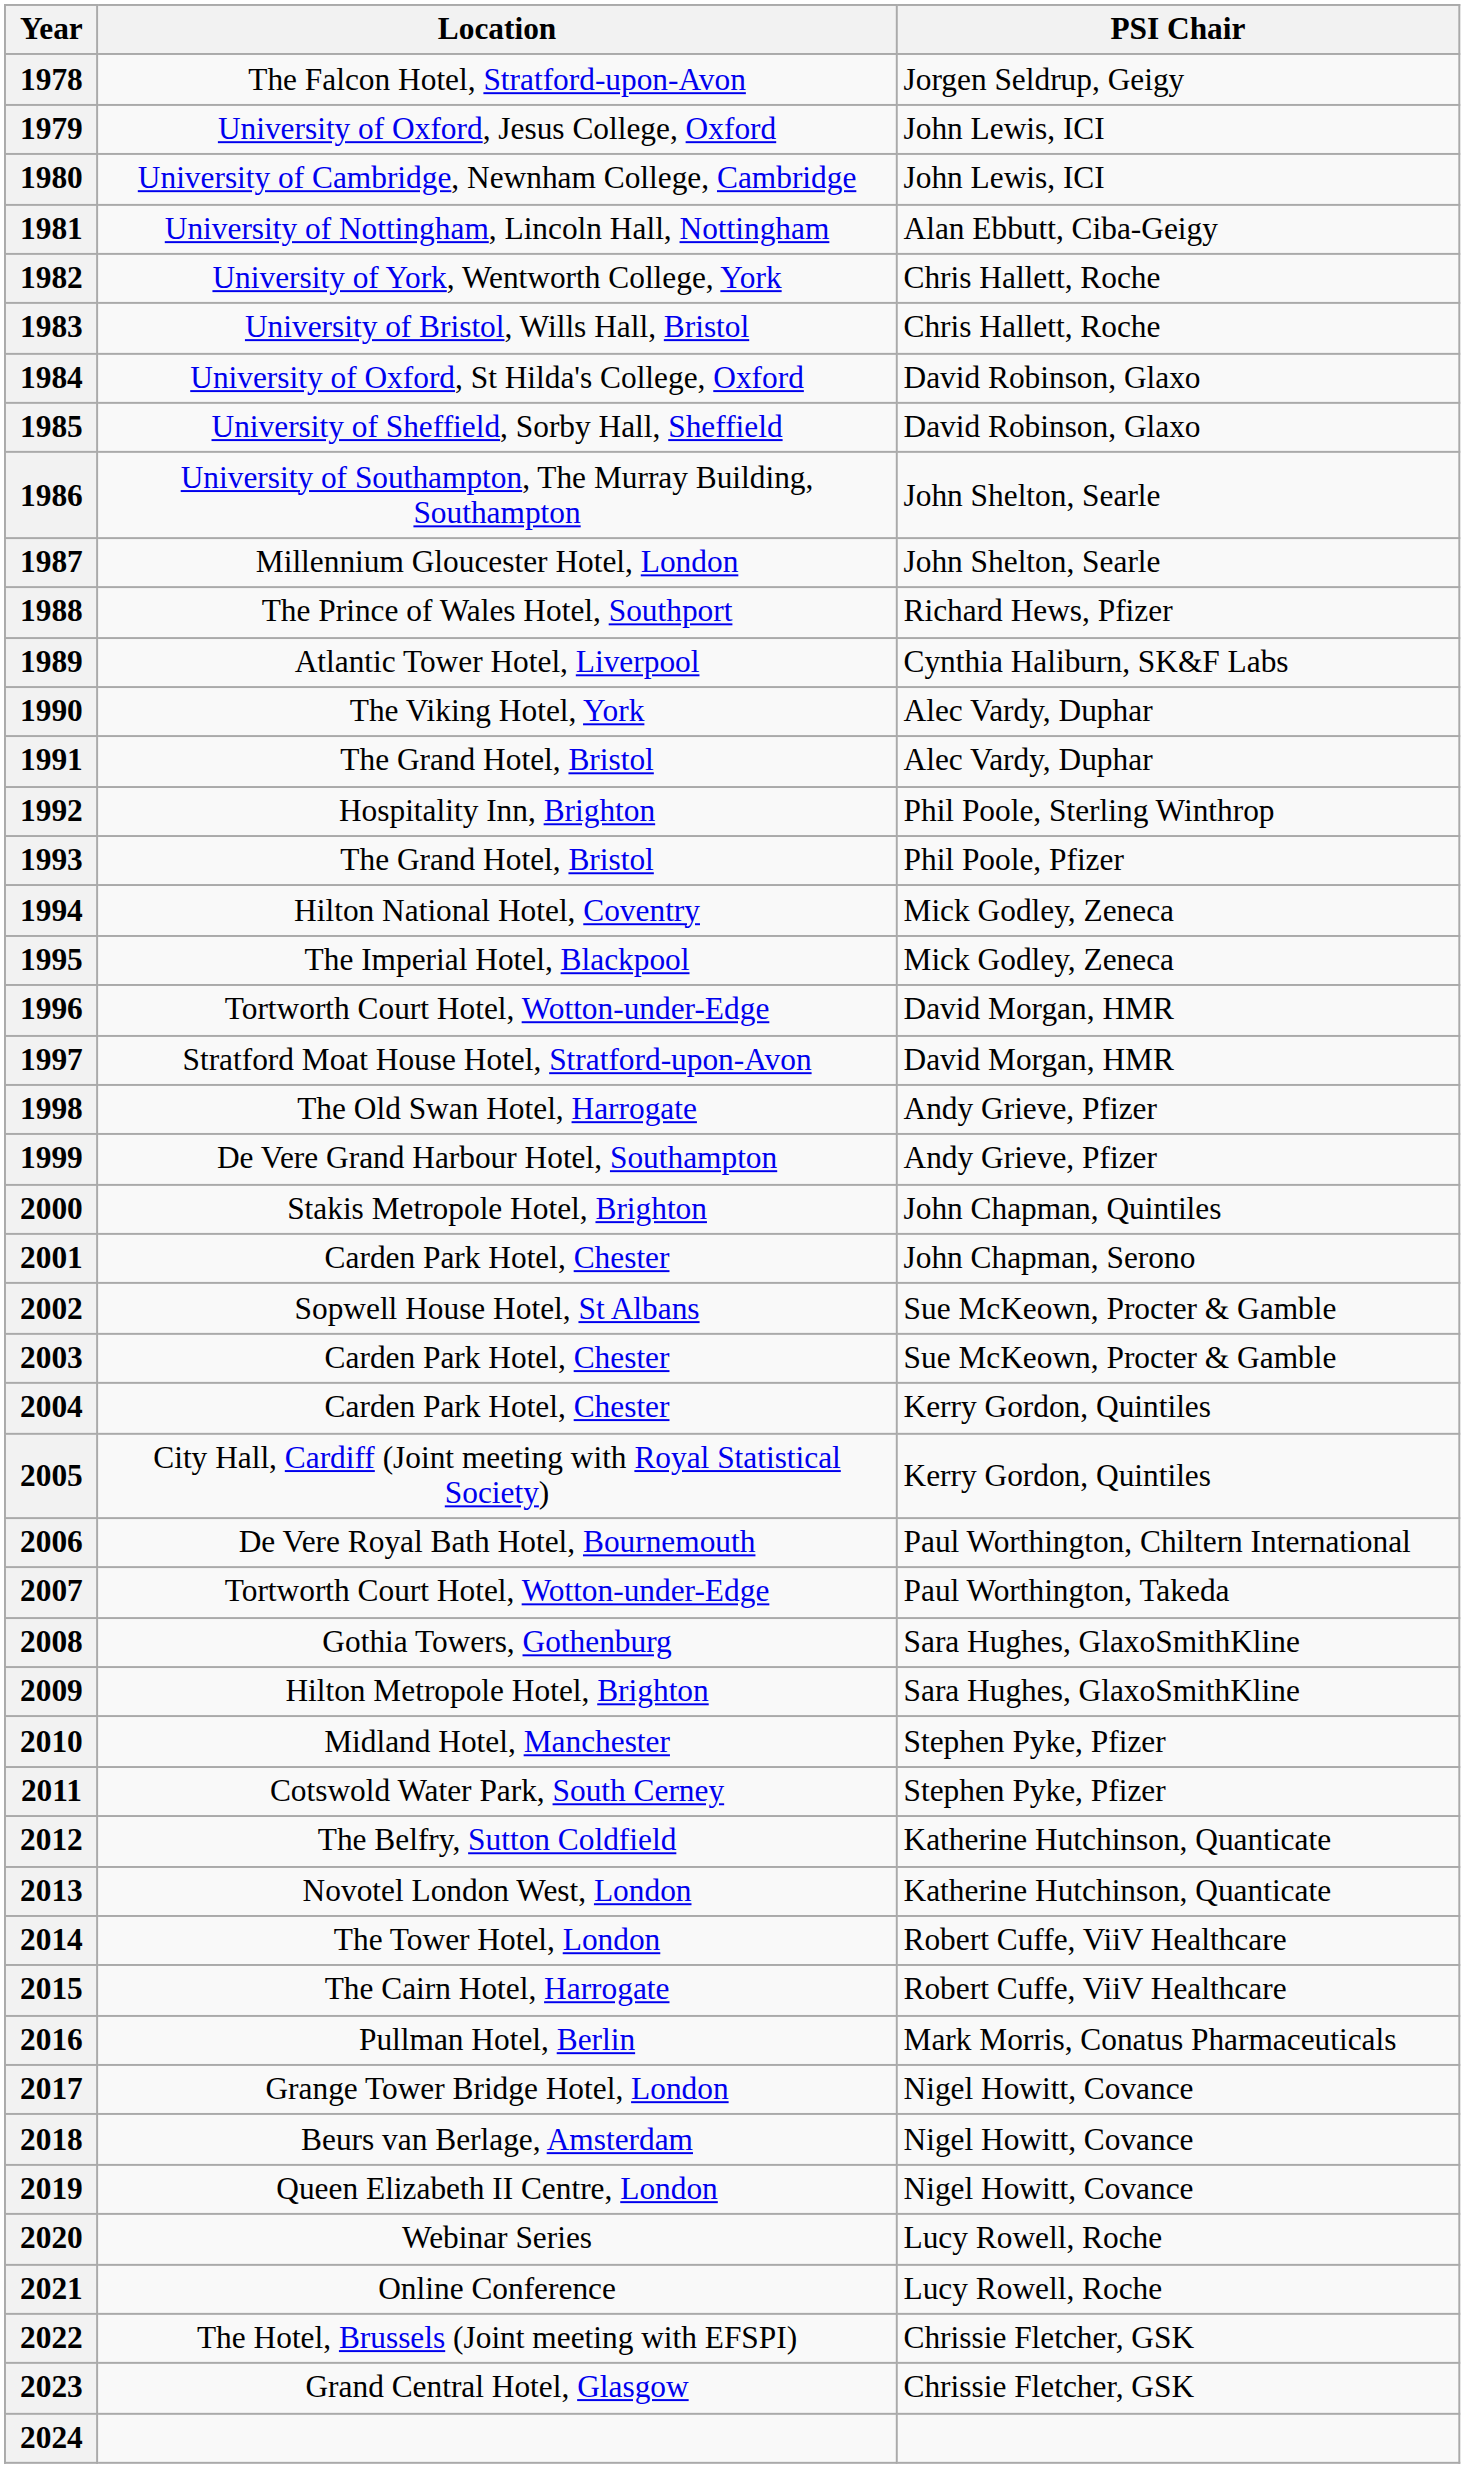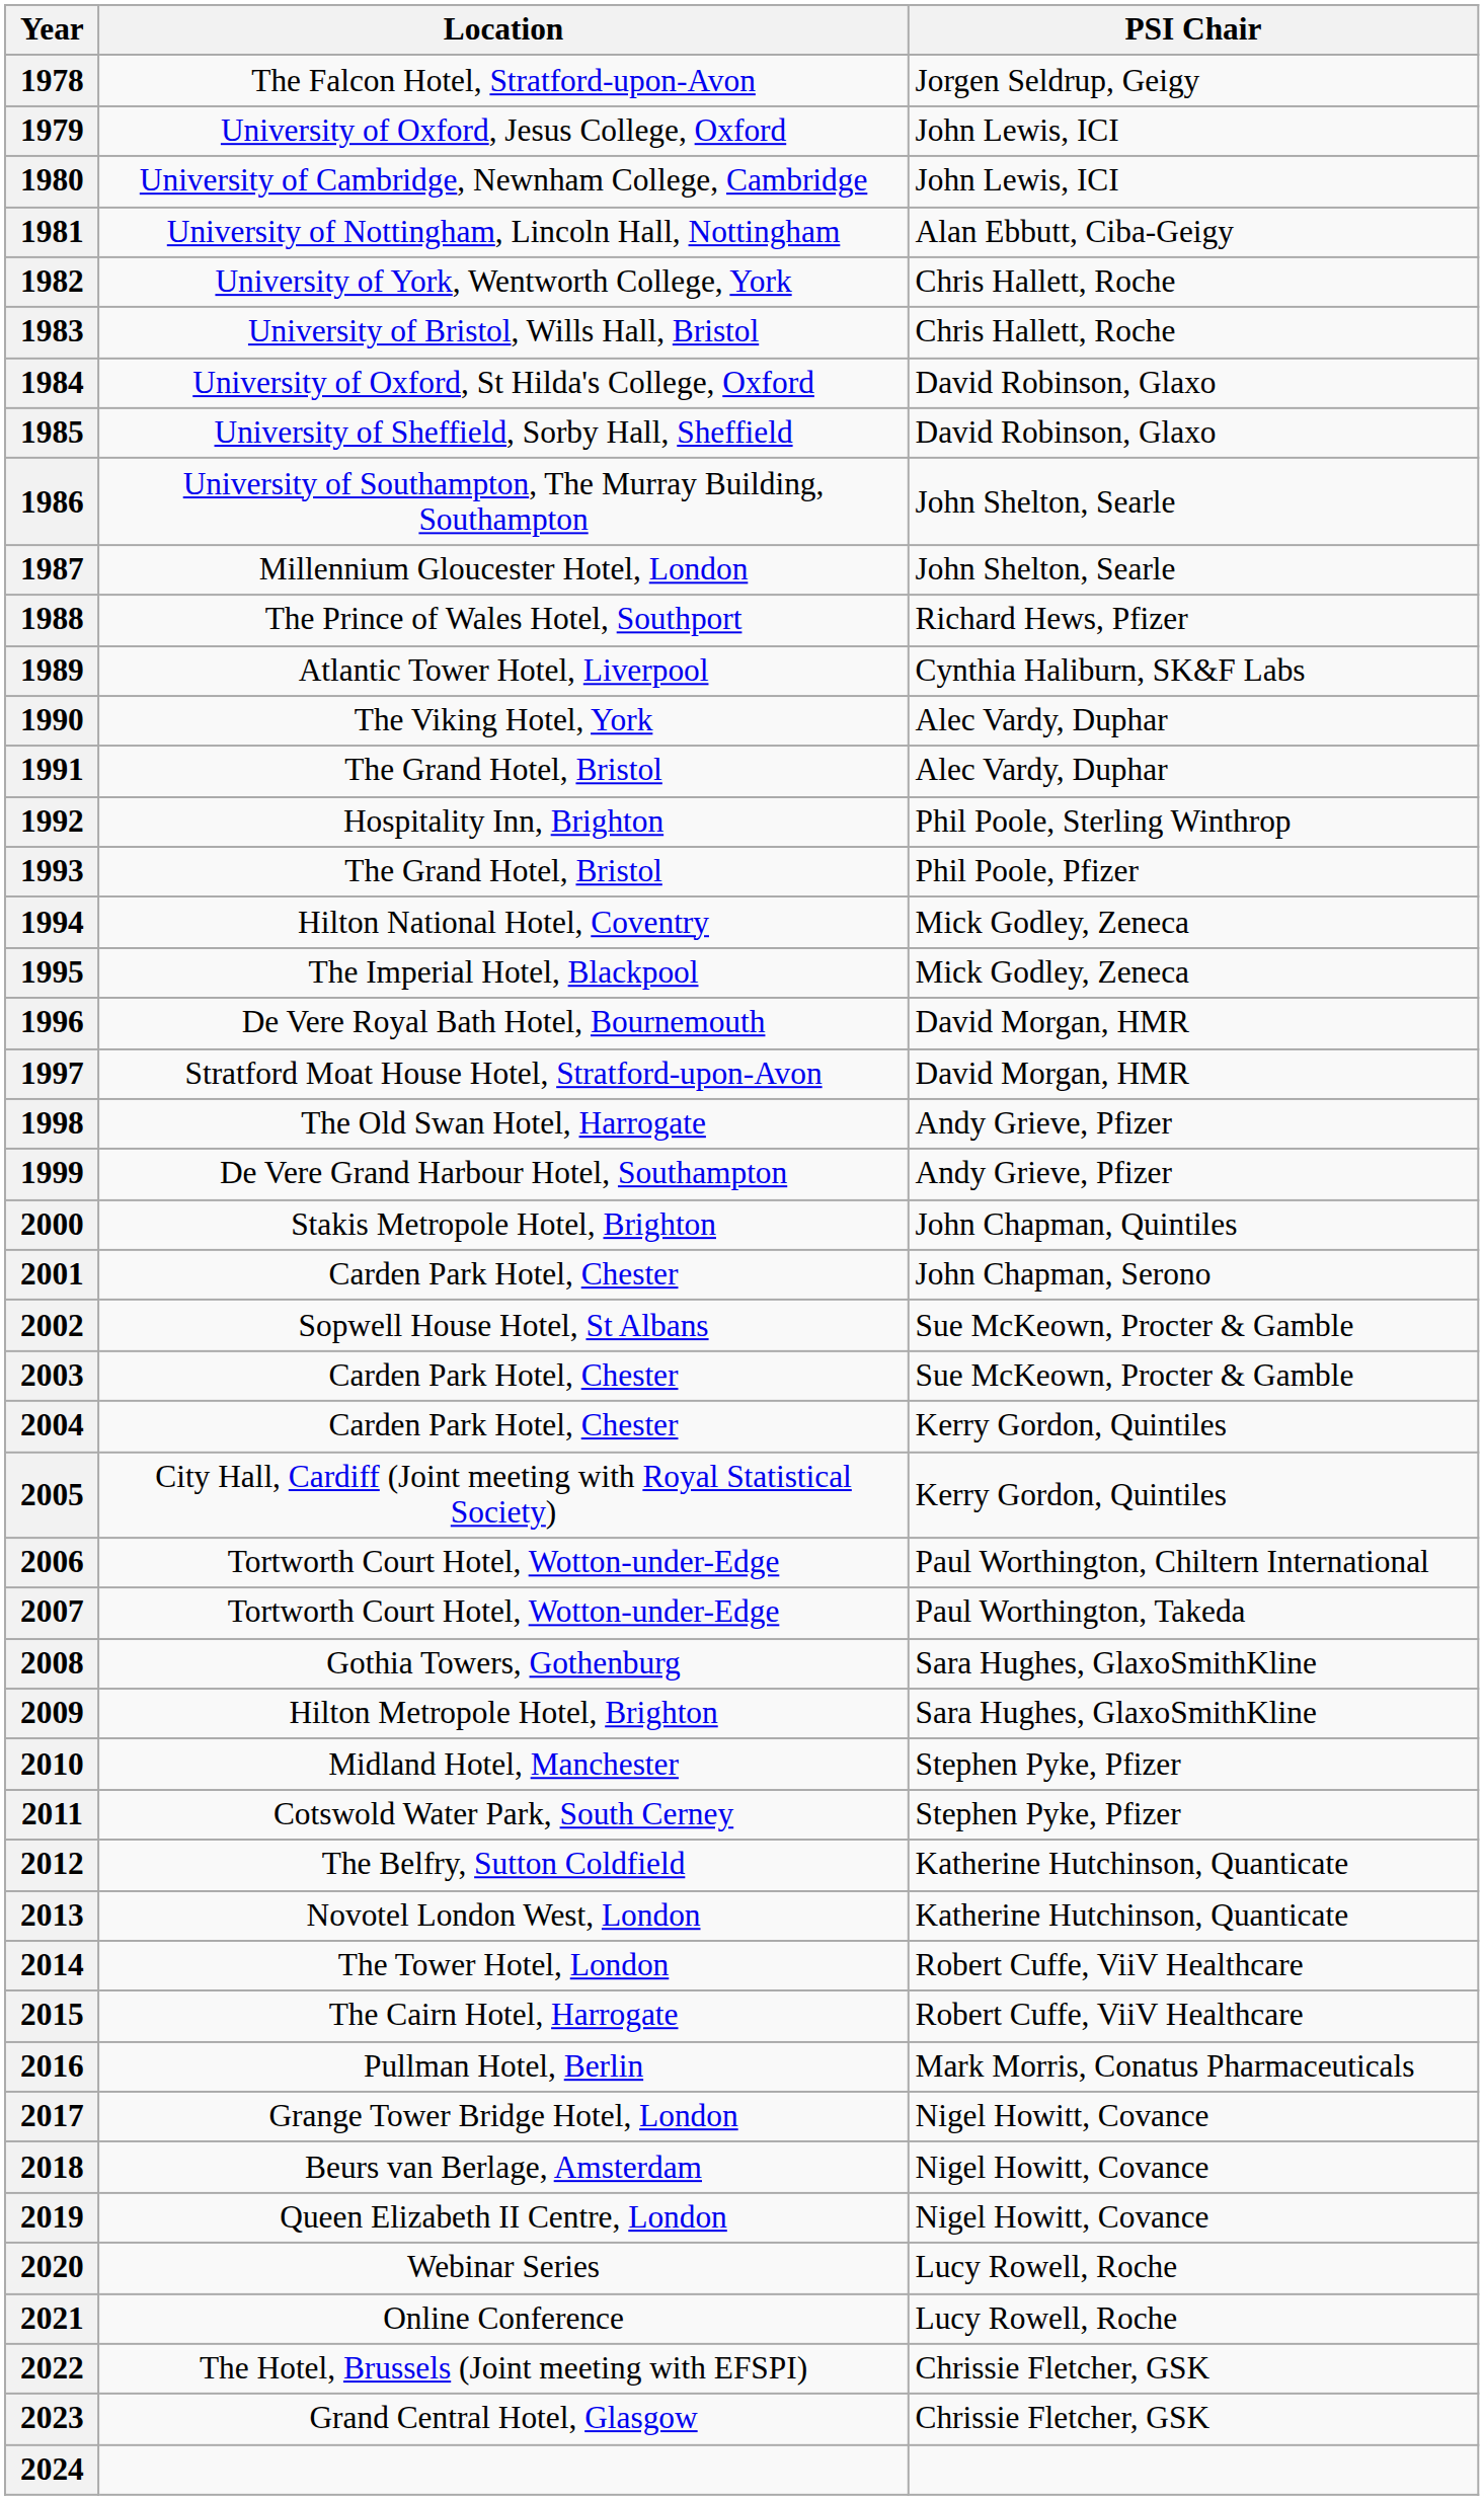 <table class="wikitable sortable">
 <tr>
 <th width="40" align="center">Year</th>
 <th width="400" align="center">Location</th>
 <th width="280" align="left">PSI Chair</th>
 </tr>
 <tr>
 <th>1978</th>
 <td align="center">The Falcon Hotel, <a href='#'>Stratford-upon-Avon</a></td>
 <td>Jorgen Seldrup, Geigy</td>
 </tr>
 <tr>
 <th>1979</th>
 <td align="center"><a href='#'>University of Oxford</a>, Jesus College, <a href='#'>Oxford</a></td>
 <td>John Lewis, ICI</td>
 </tr>
 <tr>
 <th>1980</th>
 <td align="center"><a href='#'>University of Cambridge</a>, Newnham College, <a href='#'>Cambridge</a></td>
 <td>John Lewis, ICI</td>
 </tr>
 <tr>
 <th>1981</th>
 <td align="center"><a href='#'>University of Nottingham</a>, Lincoln Hall, <a href='#'>Nottingham</a></td>
 <td>Alan Ebbutt, Ciba-Geigy</td>
 </tr>
 <tr>
 <th>1982</th>
 <td align="center"><a href='#'>University of York</a>, Wentworth College, <a href='#'>York</a></td>
 <td>Chris Hallett, Roche</td>
 </tr>
 <tr>
 <th>1983</th>
 <td align="center"><a href='#'>University of Bristol</a>, Wills Hall, <a href='#'>Bristol</a></td>
 <td>Chris Hallett, Roche</td>
 </tr>
 <tr>
 <th>1984</th>
 <td align="center"><a href='#'>University of Oxford</a>, St Hilda's College, <a href='#'>Oxford</a></td>
 <td>David Robinson, Glaxo</td>
 </tr>
 <tr>
 <th>1985</th>
 <td align="center"><a href='#'>University of Sheffield</a>, Sorby Hall, <a href='#'>Sheffield</a></td>
 <td>David Robinson, Glaxo</td>
 </tr>
 <tr>
 <th>1986</th>
 <td align="center"><a href='#'>University of Southampton</a>, The Murray Building, <a href='#'>Southampton</a></td>
 <td>John Shelton, Searle</td>
 </tr>
 <tr>
 <th>1987</th>
 <td align="center">Millennium Gloucester Hotel, <a href='#'>London</a></td>
 <td>John Shelton, Searle</td>
 </tr>
 <tr>
 <th>1988</th>
 <td align="center">The Prince of Wales Hotel, <a href='#'>Southport</a></td>
 <td>Richard Hews, Pfizer</td>
 </tr>
 <tr>
 <th>1989</th>
 <td align="center">Atlantic Tower Hotel, <a href='#'>Liverpool</a></td>
 <td>Cynthia Haliburn, SK&F Labs</td>
 </tr>
 <tr>
 <th>1990</th>
 <td align="center">The Viking Hotel, <a href='#'>York</a></td>
 <td>Alec Vardy, Duphar</td>
 </tr>
 <tr>
 <th>1991</th>
 <td align="center">The Grand Hotel, <a href='#'>Bristol</a></td>
 <td>Alec Vardy, Duphar</td>
 </tr>
 <tr>
 <th>1992</th>
 <td align="center">Hospitality Inn, <a href='#'>Brighton</a></td>
 <td>Phil Poole, Sterling Winthrop</td>
 </tr>
 <tr>
 <th>1993</th>
 <td align="center">The Grand Hotel, <a href='#'>Bristol</a></td>
 <td>Phil Poole, Pfizer</td>
 </tr>
 <tr>
 <th>1994</th>
 <td align="center">Hilton National Hotel, <a href='#'>Coventry</a></td>
 <td>Mick Godley, Zeneca</td>
 </tr>
 <tr>
 <th>1995</th>
 <td align="center">The Imperial Hotel, <a href='#'>Blackpool</a></td>
 <td>Mick Godley, Zeneca</td>
 </tr>
 <tr>
 <th>1996</th>
-<td align="center">Tortworth Court Hotel, <a href='#'>Wotton-under-Edge</a></td>
+<td align="center">De Vere Royal Bath Hotel, <a href='#'>Bournemouth</a></td>
 <td>David Morgan, HMR</td>
 </tr>
 <tr>
 <th>1997</th>
 <td align="center">Stratford Moat House Hotel, <a href='#'>Stratford-upon-Avon</a></td>
 <td>David Morgan, HMR</td>
 </tr>
 <tr>
 <th>1998</th>
 <td align="center">The Old Swan Hotel, <a href='#'>Harrogate</a></td>
 <td>Andy Grieve, Pfizer</td>
 </tr>
 <tr>
 <th>1999</th>
 <td align="center">De Vere Grand Harbour Hotel, <a href='#'>Southampton</a></td>
 <td>Andy Grieve, Pfizer</td>
 </tr>
 <tr>
 <th>2000</th>
 <td align="center">Stakis Metropole Hotel, <a href='#'>Brighton</a></td>
 <td>John Chapman, Quintiles</td>
 </tr>
 <tr>
 <th>2001</th>
 <td align="center">Carden Park Hotel, <a href='#'>Chester</a></td>
 <td>John Chapman, Serono</td>
 </tr>
 <tr>
 <th>2002</th>
 <td align="center">Sopwell House Hotel, <a href='#'>St Albans</a></td>
 <td>Sue McKeown, Procter & Gamble</td>
 </tr>
 <tr>
 <th>2003</th>
 <td align="center">Carden Park Hotel, <a href='#'>Chester</a></td>
 <td>Sue McKeown, Procter & Gamble</td>
 </tr>
 <tr>
 <th>2004</th>
 <td align="center">Carden Park Hotel, <a href='#'>Chester</a></td>
 <td>Kerry Gordon, Quintiles</td>
 </tr>
 <tr>
 <th>2005</th>
 <td align="center">City Hall, <a href='#'>Cardiff</a> (Joint meeting with <a href='#'>Royal Statistical Society</a>)</td>
 <td>Kerry Gordon, Quintiles</td>
 </tr>
 <tr>
 <th>2006</th>
-<td align="center">De Vere Royal Bath Hotel, <a href='#'>Bournemouth</a></td>
+<td align="center">Tortworth Court Hotel, <a href='#'>Wotton-under-Edge</a></td>
 <td>Paul Worthington, Chiltern International</td>
 </tr>
 <tr>
 <th>2007</th>
 <td align="center">Tortworth Court Hotel, <a href='#'>Wotton-under-Edge</a></td>
 <td>Paul Worthington, Takeda</td>
 </tr>
 <tr>
 <th>2008</th>
 <td align="center">Gothia Towers, <a href='#'>Gothenburg</a></td>
 <td>Sara Hughes, GlaxoSmithKline</td>
 </tr>
 <tr>
 <th>2009</th>
 <td align="center">Hilton Metropole Hotel, <a href='#'>Brighton</a></td>
 <td>Sara Hughes, GlaxoSmithKline</td>
 </tr>
 <tr>
 <th>2010</th>
 <td align="center">Midland Hotel, <a href='#'>Manchester</a></td>
 <td>Stephen Pyke, Pfizer</td>
 </tr>
 <tr>
 <th>2011</th>
 <td align="center">Cotswold Water Park, <a href='#'>South Cerney</a></td>
 <td>Stephen Pyke, Pfizer</td>
 </tr>
 <tr>
 <th>2012</th>
 <td align="center">The Belfry, <a href='#'>Sutton Coldfield</a></td>
 <td>Katherine Hutchinson, Quanticate</td>
 </tr>
 <tr>
 <th>2013</th>
 <td align="center">Novotel London West, <a href='#'>London</a></td>
 <td>Katherine Hutchinson, Quanticate</td>
 </tr>
 <tr>
 <th>2014</th>
 <td align="center">The Tower Hotel, <a href='#'>London</a></td>
 <td>Robert Cuffe, ViiV Healthcare</td>
 </tr>
 <tr>
 <th>2015</th>
 <td align="center">The Cairn Hotel, <a href='#'>Harrogate</a></td>
 <td>Robert Cuffe, ViiV Healthcare</td>
 </tr>
 <tr>
 <th>2016</th>
 <td align="center">Pullman Hotel, <a href='#'>Berlin</a></td>
 <td>Mark Morris, Conatus Pharmaceuticals</td>
 </tr>
 <tr>
 <th>2017</th>
 <td align="center">Grange Tower Bridge Hotel, <a href='#'>London</a></td>
 <td>Nigel Howitt, Covance</td>
 </tr>
 <tr>
 <th>2018</th>
 <td align="center">Beurs van Berlage, <a href='#'>Amsterdam</a></td>
 <td>Nigel Howitt, Covance</td>
 </tr>
 <tr>
 <th>2019</th>
 <td align="center">Queen Elizabeth II Centre, <a href='#'>London</a></td>
 <td>Nigel Howitt, Covance</td>
 </tr>
 <tr>
 <th>2020</th>
 <td align="center">Webinar Series</td>
 <td>Lucy Rowell, Roche</td>
 </tr>
 <tr>
 <th>2021</th>
 <td align="center">Online Conference</td>
 <td>Lucy Rowell, Roche</td>
 </tr>
 <tr>
 <th>2022</th>
 <td align="center">The Hotel, <a href='#'>Brussels</a> (Joint meeting with EFSPI)</td>
 <td>Chrissie Fletcher, GSK</td>
 </tr>
 <tr>
 <th>2023</th>
 <td align="center">Grand Central Hotel, <a href='#'>Glasgow</a></td>
 <td>Chrissie Fletcher, GSK</td>
 </tr>
 <tr>
 <th>2024</th>
 <td align="center"></td>
 <td></td>
 </tr>
 </table>
